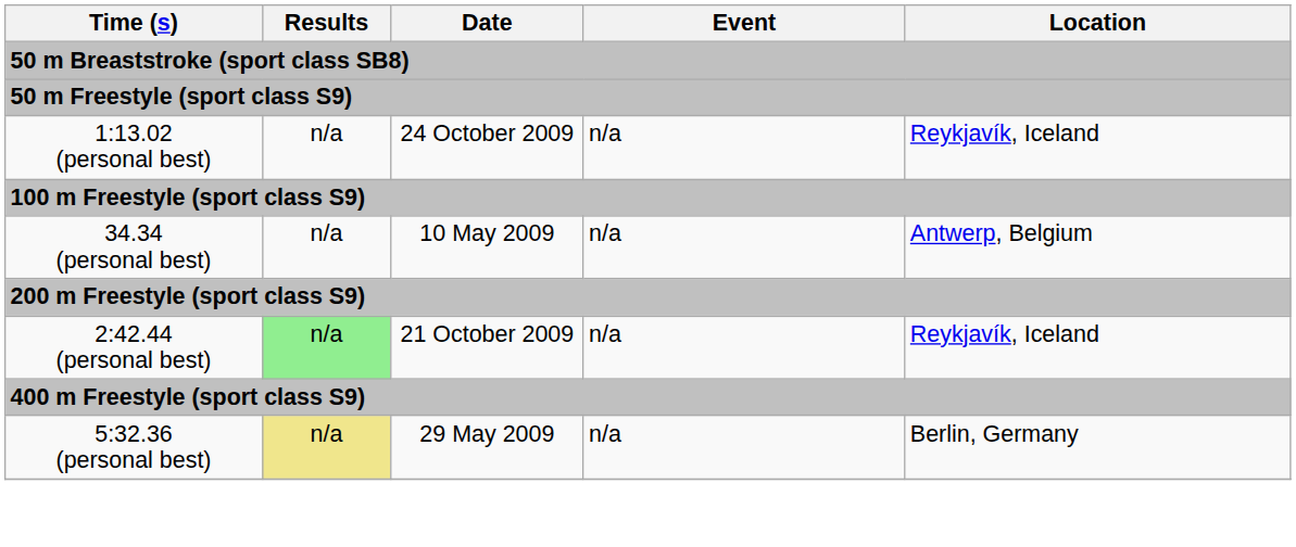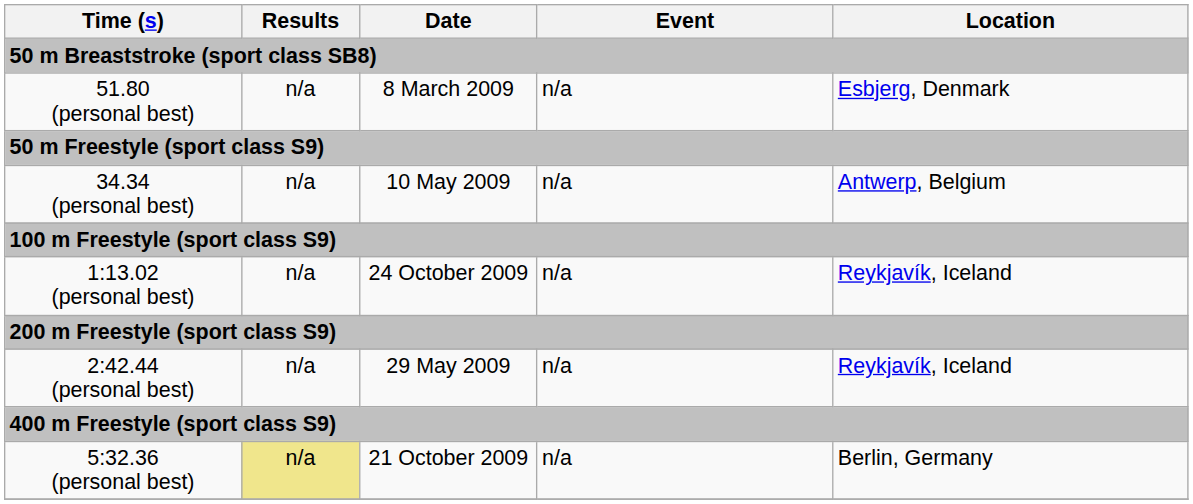 <table class="wikitable" style="width:100%;">
 <tr valign=top>
 <th width=20%>Time (<a href='#'>s</a>)</th>
 <th width=10%>Results</th>
 <th width=15%>Date</th>
 <th width=25%>Event</th>
 <th width=35%>Location</th>
 </tr>
 <tr>
 <td colspan="5" style="background:silver;"><strong>50 m Breaststroke (sport class SB8)</strong></td>
 </tr>
+<tr valign=top>
+<td align=center>51.80<br>(personal best)</td>
+<td style="text-align:center;">n/a</td>
+<td align=center>8 March 2009</td>
+<td>n/a</td>
+<td><a href='#'>Esbjerg</a>, Denmark</td>
+</tr>
 <tr>
 <td colspan="5" style="background:silver;"><strong>50 m Freestyle (sport class S9)</strong></td>
+</tr>
+<tr valign=top>
+<td align=center>34.34<br>(personal best)</td>
+<td align=center>n/a</td>
+<td align=center>10 May 2009</td>
+<td>n/a</td>
+<td><a href='#'>Antwerp</a>, Belgium</td>
+</tr>
+<tr>
+<td colspan="5" style="background:silver;"><strong>100 m Freestyle (sport class S9)</strong></td>
 </tr>
 <tr valign=top>
 <td align=center>1:13.02<br>(personal best)</td>
 <td align=center>n/a</td>
 <td align=center>24 October 2009</td>
 <td>n/a</td>
 <td><a href='#'>Reykjavík</a>, Iceland</td>
 </tr>
 <tr>
-<td colspan="5" style="background:silver;"><strong>100 m Freestyle (sport class S9)</strong></td>
-</tr>
-<tr valign=top>
-<td align=center>34.34<br>(personal best)</td>
-<td align=center>n/a</td>
-<td align=center>10 May 2009</td>
-<td>n/a</td>
-<td><a href='#'>Antwerp</a>, Belgium</td>
-</tr>
-<tr>
 <td colspan="5" style="background:silver;"><strong>200 m Freestyle (sport class S9)</strong></td>
 </tr>
 <tr valign=top>
 <td align=center>2:42.44<br>(personal best)</td>
-<td align=center style="background: lightgreen;">n/a</td>
-<td align=center>21 October 2009</td>
+<td align=center>n/a</td>
+<td align=center>29 May 2009</td>
 <td>n/a</td>
 <td><a href='#'>Reykjavík</a>, Iceland</td>
 </tr>
 <tr>
 <td colspan="5" style="background:silver;"><strong>400 m Freestyle (sport class S9)</strong></td>
 </tr>
 <tr valign=top>
 <td align=center>5:32.36<br>(personal best)</td>
 <td align=center style="background: khaki;">n/a</td>
-<td align=center>29 May 2009</td>
+<td align=center>21 October 2009</td>
 <td>n/a</td>
 <td>Berlin, Germany</td>
 </tr>
 <tr>
 </tr>
 </table>
